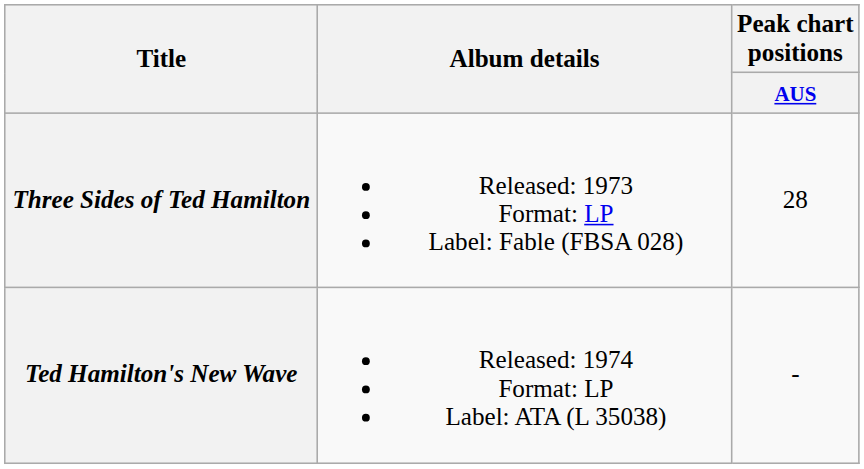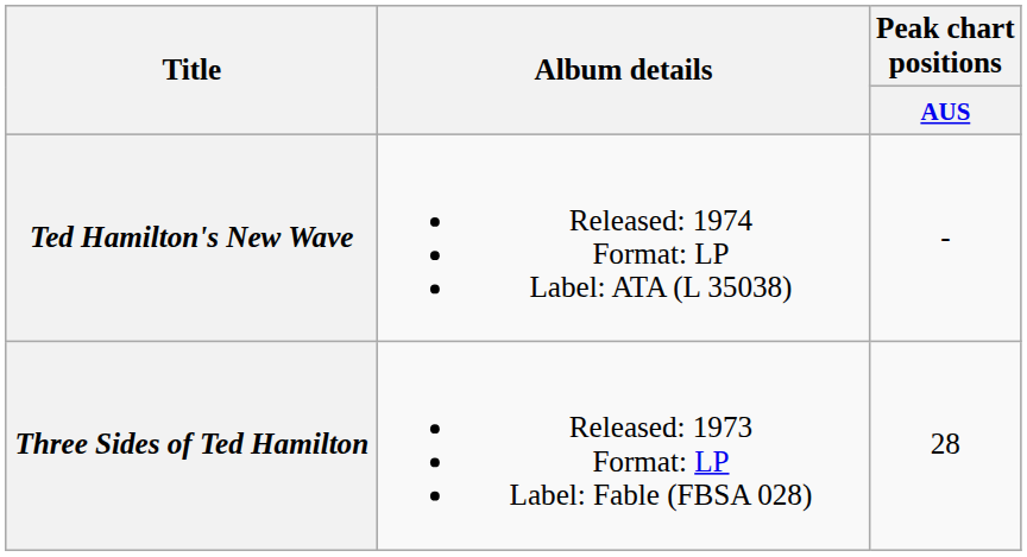 <table class="wikitable plainrowheaders" style="text-align:center;" border="1">
 <tr>
 <th scope="col" rowspan="2" style="width:12em;">Title</th>
 <th scope="col" rowspan="2" style="width:16em;">Album details</th>
 <th scope="col" colspan="1">Peak chart<br>positions</th>
 </tr>
 <tr>
 <th scope="col" style="text-align:center;"><small><a href='#'>AUS</a><br></small></th>
 </tr>
 <tr>
+<th scope="row"><em>Ted Hamilton's New Wave</em></th>
+<td><br><ul><li>Released: 1974</li><li>Format: LP</li><li>Label: ATA (L 35038)</li></ul></td>
+<td align="center">-</td>
+</tr>
+<tr>
 <th scope="row"><em>Three Sides of Ted Hamilton </em></th>
 <td><br><ul><li>Released: 1973</li><li>Format: <a href='#'>LP</a></li><li>Label: Fable (FBSA 028)</li></ul></td>
 <td align="center">28</td>
 </tr>
-<tr>
-<th scope="row"><em>Ted Hamilton's New Wave</em></th>
-<td><br><ul><li>Released: 1974</li><li>Format: LP</li><li>Label: ATA (L 35038)</li></ul></td>
-<td align="center">-</td>
-</tr>
 </table>
